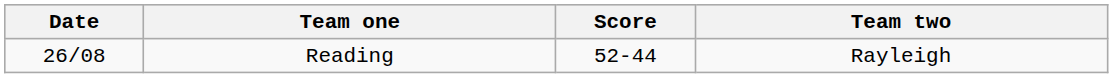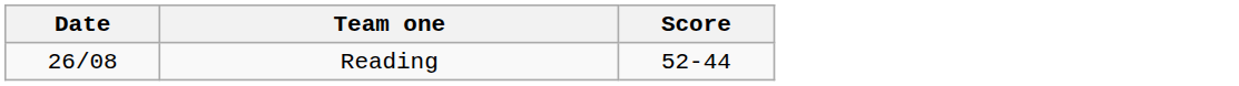 <table class="wikitable" style="text-align: center">
 <tr>
 <th width=80>Date</th>
 <th width=250>Team one</th>
 <th width=80>Score</th>
-<th width=250>Team two</th>
 </tr>
 <tr>
 <td>26/08</td>
 <td>Reading</td>
 <td>52-44</td>
-<td>Rayleigh</td>
 </tr>
 </table>
